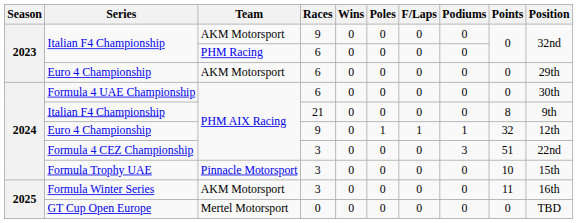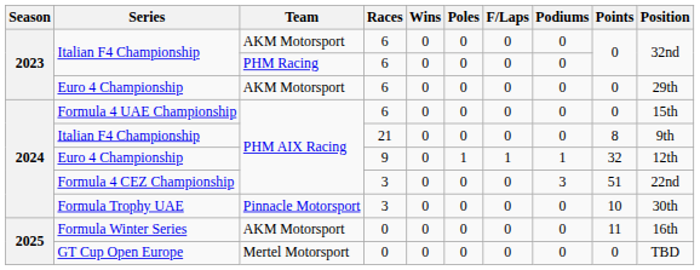 <table class="wikitable" style="font-size: 90%; text-align:center">
 <tr>
 <th>Season</th>
 <th>Series</th>
 <th>Team</th>
 <th>Races</th>
 <th>Wins</th>
 <th>Poles</th>
 <th>F/Laps</th>
 <th>Podiums</th>
 <th>Points</th>
 <th>Position</th>
 </tr>
 <tr>
 <th rowspan="3">2023</th>
 <td rowspan="2" align="left"><a href='#'>Italian F4 Championship</a></td>
 <td align="left">AKM Motorsport</td>
-<td>9</td>
+<td>6</td>
 <td>0</td>
 <td>0</td>
 <td>0</td>
 <td>0</td>
 <td rowspan="2">0</td>
 <td rowspan="2">32nd</td>
 </tr>
 <tr>
 <td align=left><a href='#'>PHM Racing</a></td>
 <td>6</td>
 <td>0</td>
 <td>0</td>
 <td>0</td>
 <td>0</td>
 </tr>
 <tr>
 <td align="left"><a href='#'>Euro 4 Championship</a></td>
 <td align=left>AKM Motorsport</td>
 <td>6</td>
 <td>0</td>
 <td>0</td>
 <td>0</td>
 <td>0</td>
 <td>0</td>
 <td>29th</td>
 </tr>
 <tr>
 <th rowspan="5">2024</th>
 <td align=left nowrap><a href='#'>Formula 4 UAE Championship</a></td>
 <td align=left rowspan=4 nowrap><a href='#'>PHM AIX Racing</a></td>
 <td>6</td>
 <td>0</td>
 <td>0</td>
 <td>0</td>
 <td>0</td>
 <td>0</td>
-<td>30th</td>
+<td>15th</td>
 </tr>
 <tr>
 <td align=left><a href='#'>Italian F4 Championship</a></td>
 <td>21</td>
 <td>0</td>
 <td>0</td>
 <td>0</td>
 <td>0</td>
 <td>8</td>
 <td>9th</td>
 </tr>
 <tr>
 <td align=left><a href='#'>Euro 4 Championship</a></td>
 <td>9</td>
 <td>0</td>
 <td>1</td>
 <td>1</td>
 <td>1</td>
 <td>32</td>
 <td>12th</td>
 </tr>
 <tr>
 <td align=left nowrap><a href='#'>Formula 4 CEZ Championship</a></td>
 <td>3</td>
 <td>0</td>
 <td>0</td>
 <td>0</td>
 <td>3</td>
 <td>51</td>
 <td>22nd</td>
 </tr>
 <tr>
 <td align=left><a href='#'>Formula Trophy UAE</a></td>
 <td align=left><a href='#'>Pinnacle Motorsport</a></td>
 <td>3</td>
 <td>0</td>
 <td>0</td>
 <td>0</td>
 <td>0</td>
 <td>10</td>
-<td>15th</td>
+<td>30th</td>
 </tr>
 <tr>
 <th rowspan="2">2025</th>
 <td align=left><a href='#'>Formula Winter Series</a></td>
 <td align=left>AKM Motorsport</td>
-<td>3</td>
+<td>0</td>
 <td>0</td>
 <td>0</td>
 <td>0</td>
 <td>0</td>
 <td>11</td>
 <td>16th</td>
 </tr>
 <tr>
 <td align=left><a href='#'>GT Cup Open Europe</a></td>
 <td align=left>Mertel Motorsport</td>
 <td>0</td>
 <td>0</td>
 <td>0</td>
 <td>0</td>
 <td>0</td>
 <td>0</td>
 <td>TBD</td>
 </tr>
 </table>
